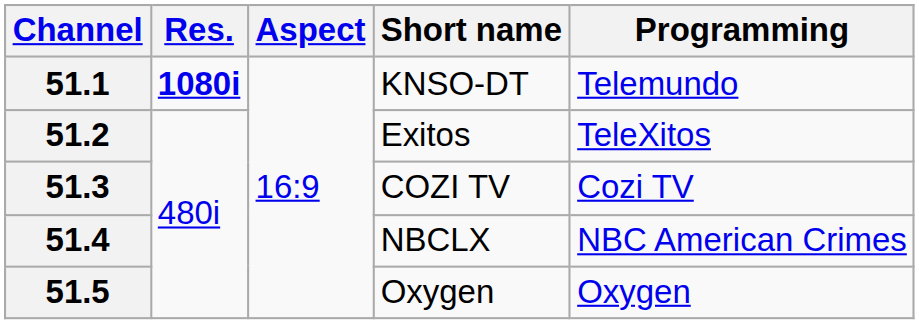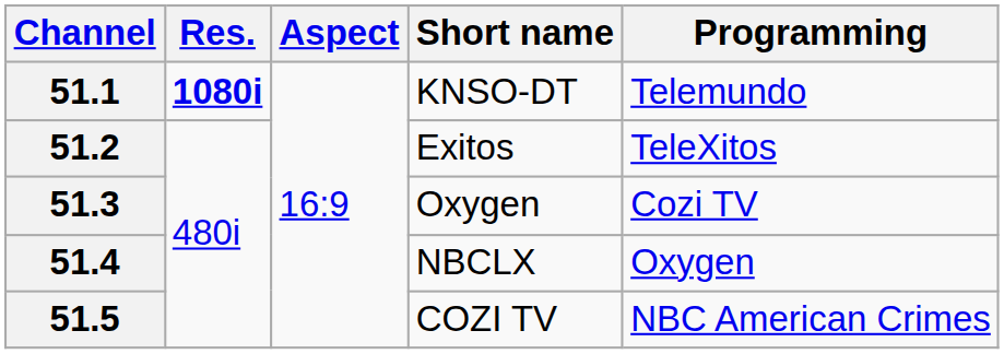 <table class="wikitable">
 <tr>
 <th scope = "col"><a href='#'>Channel</a></th>
 <th scope = "col"><a href='#'>Res.</a></th>
 <th scope = "col"><a href='#'>Aspect</a></th>
 <th scope = "col">Short name</th>
 <th scope = "col">Programming</th>
 </tr>
 <tr>
 <th scope = "row">51.1</th>
 <td><strong><a href='#'>1080i</a></strong></td>
 <td rowspan=5><a href='#'>16:9</a></td>
 <td>KNSO-DT</td>
 <td><a href='#'>Telemundo</a></td>
 </tr>
 <tr>
 <th scope = "row">51.2</th>
 <td rowspan=4><a href='#'>480i</a></td>
 <td>Exitos</td>
 <td><a href='#'>TeleXitos</a></td>
 </tr>
 <tr>
 <th scope = "row">51.3</th>
-<td>COZI TV</td>
+<td>Oxygen</td>
 <td><a href='#'>Cozi TV</a></td>
 </tr>
 <tr>
 <th scope = "row">51.4</th>
 <td>NBCLX</td>
-<td><a href='#'>NBC American Crimes</a></td>
+<td><a href='#'>Oxygen</a></td>
 </tr>
 <tr>
 <th scope = "row">51.5</th>
-<td>Oxygen</td>
-<td><a href='#'>Oxygen</a></td>
+<td>COZI TV</td>
+<td><a href='#'>NBC American Crimes</a></td>
 </tr>
 </table>
